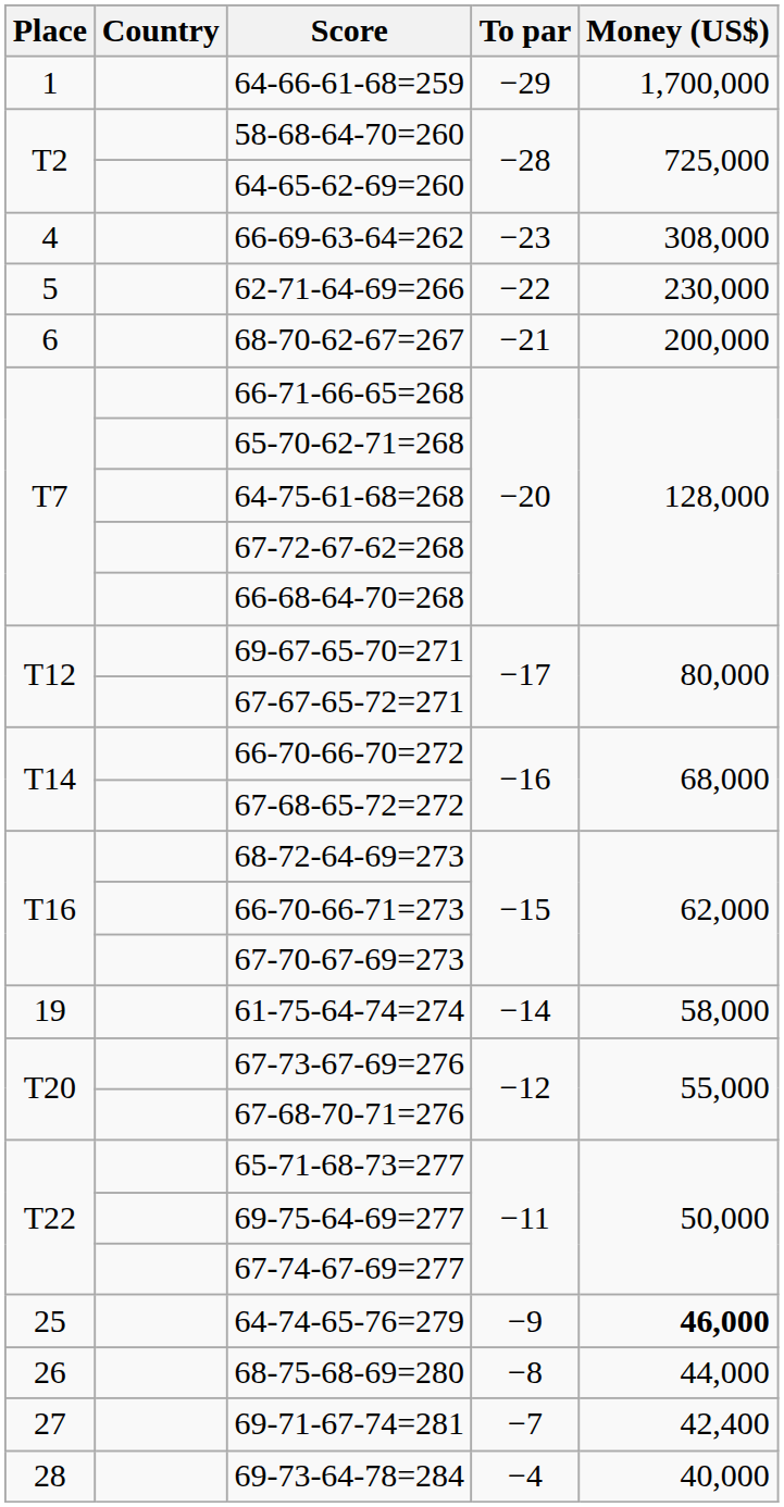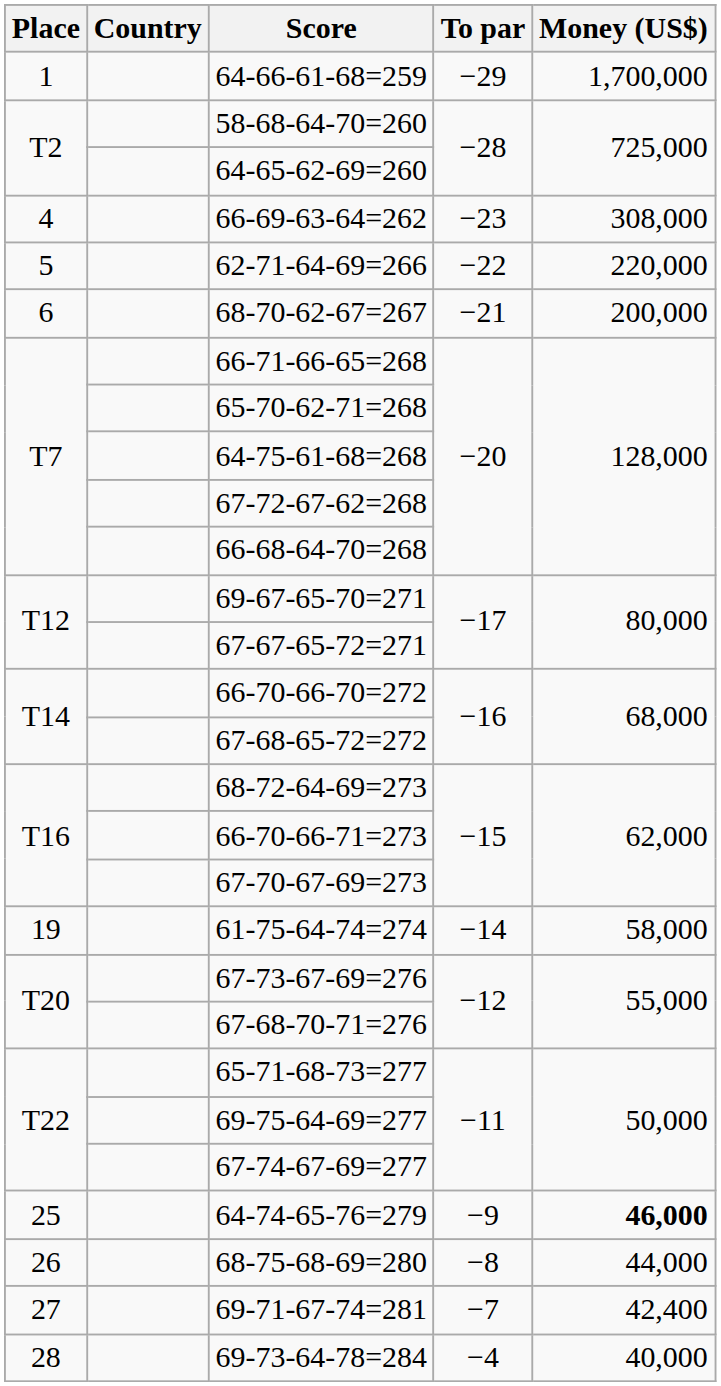 <table class="wikitable">
 <tr>
 <th>Place</th>
 <th>Country</th>
 <th>Score</th>
 <th>To par</th>
 <th>Money (US$)</th>
 </tr>
 <tr>
 <td align=center>1</td>
 <td></td>
 <td>64-66-61-68=259</td>
 <td align=center>−29</td>
 <td align=right>1,700,000</td>
 </tr>
 <tr>
 <td align=center rowspan=2>T2</td>
 <td></td>
 <td>58-68-64-70=260</td>
 <td align=center rowspan=2>−28</td>
 <td align=right rowspan=2>725,000</td>
 </tr>
 <tr>
 <td></td>
 <td>64-65-62-69=260</td>
 </tr>
 <tr>
 <td align=center>4</td>
 <td></td>
 <td>66-69-63-64=262</td>
 <td align=center>−23</td>
 <td align=right>308,000</td>
 </tr>
 <tr>
 <td align=center>5</td>
 <td></td>
 <td>62-71-64-69=266</td>
 <td align=center>−22</td>
-<td align=right>230,000</td>
+<td align=right>220,000</td>
 </tr>
 <tr>
 <td align=center>6</td>
 <td></td>
 <td>68-70-62-67=267</td>
 <td align=center>−21</td>
 <td align=right>200,000</td>
 </tr>
 <tr>
 <td align=center rowspan=5>T7</td>
 <td></td>
 <td>66-71-66-65=268</td>
 <td align=center rowspan=5>−20</td>
 <td align=right rowspan=5>128,000</td>
 </tr>
 <tr>
 <td></td>
 <td>65-70-62-71=268</td>
 </tr>
 <tr>
 <td></td>
 <td>64-75-61-68=268</td>
 </tr>
 <tr>
 <td></td>
 <td>67-72-67-62=268</td>
 </tr>
 <tr>
 <td></td>
 <td>66-68-64-70=268</td>
 </tr>
 <tr>
 <td align=center rowspan=2>T12</td>
 <td></td>
 <td>69-67-65-70=271</td>
 <td align=center rowspan=2>−17</td>
 <td align=right rowspan=2>80,000</td>
 </tr>
 <tr>
 <td></td>
 <td>67-67-65-72=271</td>
 </tr>
 <tr>
 <td align=center rowspan=2>T14</td>
 <td></td>
 <td>66-70-66-70=272</td>
 <td align=center rowspan=2>−16</td>
 <td align=right rowspan=2>68,000</td>
 </tr>
 <tr>
 <td></td>
 <td>67-68-65-72=272</td>
 </tr>
 <tr>
 <td align=center rowspan=3>T16</td>
 <td></td>
 <td>68-72-64-69=273</td>
 <td align=center rowspan=3>−15</td>
 <td align=right rowspan=3>62,000</td>
 </tr>
 <tr>
 <td></td>
 <td>66-70-66-71=273</td>
 </tr>
 <tr>
 <td></td>
 <td>67-70-67-69=273</td>
 </tr>
 <tr>
 <td align=center>19</td>
 <td></td>
 <td>61-75-64-74=274</td>
 <td align=center>−14</td>
 <td align=right>58,000</td>
 </tr>
 <tr>
 <td align=center rowspan=2>T20</td>
 <td></td>
 <td>67-73-67-69=276</td>
 <td align=center rowspan=2>−12</td>
 <td align=right rowspan=2>55,000</td>
 </tr>
 <tr>
 <td></td>
 <td>67-68-70-71=276</td>
 </tr>
 <tr>
 <td align=center rowspan=3>T22</td>
 <td></td>
 <td>65-71-68-73=277</td>
 <td align=center rowspan=3>−11</td>
 <td align=right rowspan=3>50,000</td>
 </tr>
 <tr>
 <td></td>
 <td>69-75-64-69=277</td>
 </tr>
 <tr>
 <td></td>
 <td>67-74-67-69=277</td>
 </tr>
 <tr>
 <td align=center>25</td>
 <td></td>
 <td>64-74-65-76=279</td>
 <td align=center>−9</td>
 <td align=right><strong>46,000</strong></td>
 </tr>
 <tr>
 <td align=center>26</td>
 <td></td>
 <td>68-75-68-69=280</td>
 <td align=center>−8</td>
 <td align=right>44,000</td>
 </tr>
 <tr>
 <td align=center>27</td>
 <td></td>
 <td>69-71-67-74=281</td>
 <td align=center>−7</td>
 <td align=right>42,400</td>
 </tr>
 <tr>
 <td align=center>28</td>
 <td></td>
 <td>69-73-64-78=284</td>
 <td align=center>−4</td>
 <td align=right>40,000</td>
 </tr>
 </table>
